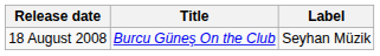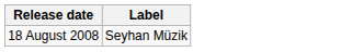 <table class="wikitable" style="font-size: 90%;">
 <tr>
 <th>Release date</th>
-<th>Title</th>
 <th>Label</th>
 </tr>
 <tr>
 <td>18 August 2008</td>
-<td><em><a href='#'>Burcu Güneş On the Club</a></em></td>
 <td>Seyhan Müzik</td>
 </tr>
 </table>
